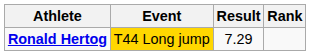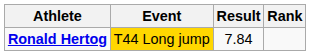 <table class=wikitable style="font-size:90%">
 <tr>
 <th>Athlete</th>
 <th>Event</th>
 <th>Result</th>
 <th>Rank</th>
 </tr>
 <tr>
 <td><strong><a href='#'>Ronald Hertog</a></strong></td>
 <td style="background: gold;">T44 Long jump</td>
-<td align=center>7.29</td>
+<td align=center>7.84</td>
 <td align=center></td>
 </tr>
 </table>
